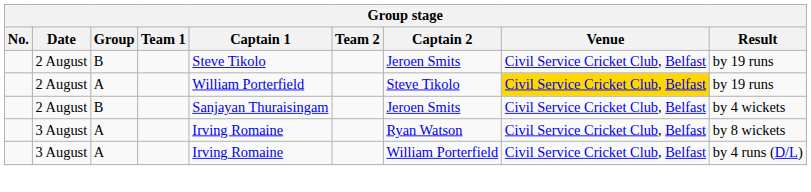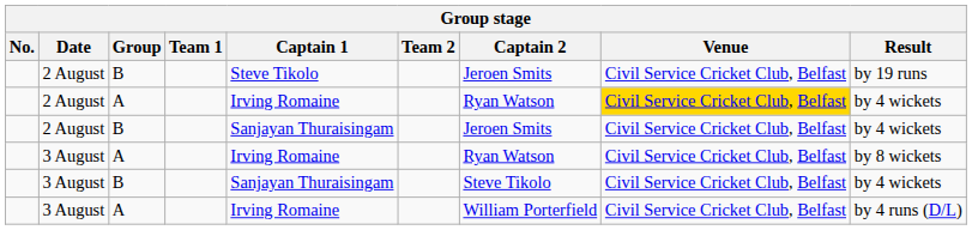 <table class="wikitable">
 <tr>
 <th colspan="9">Group stage</th>
 </tr>
 <tr>
 <th>No.</th>
 <th>Date</th>
 <th>Group</th>
 <th>Team 1</th>
 <th>Captain 1</th>
 <th>Team 2</th>
 <th>Captain 2</th>
 <th>Venue</th>
 <th>Result</th>
 </tr>
 <tr>
 <td></td>
 <td>2 August</td>
 <td>B</td>
 <td></td>
 <td><a href='#'>Steve Tikolo</a></td>
 <td></td>
 <td><a href='#'>Jeroen Smits</a></td>
 <td><a href='#'>Civil Service Cricket Club</a>, <a href='#'>Belfast</a></td>
 <td> by 19 runs</td>
 </tr>
 <tr>
 <td></td>
 <td>2 August</td>
 <td>A</td>
 <td></td>
-<td><a href='#'>William Porterfield</a></td>
+<td><a href='#'>Irving Romaine</a></td>
 <td></td>
-<td><a href='#'>Steve Tikolo</a></td>
+<td><a href='#'>Ryan Watson</a></td>
 <td style="background: gold;"><a href='#'>Civil Service Cricket Club</a>, <a href='#'>Belfast</a></td>
-<td> by 19 runs</td>
+<td> by 4 wickets</td>
 </tr>
 <tr>
 <td></td>
 <td>2 August</td>
 <td>B</td>
 <td></td>
 <td><a href='#'>Sanjayan Thuraisingam</a></td>
 <td></td>
 <td><a href='#'>Jeroen Smits</a></td>
 <td><a href='#'>Civil Service Cricket Club</a>, <a href='#'>Belfast</a></td>
 <td> by 4 wickets</td>
 </tr>
 <tr>
 <td></td>
 <td>3 August</td>
 <td>A</td>
 <td></td>
 <td><a href='#'>Irving Romaine</a></td>
 <td></td>
 <td><a href='#'>Ryan Watson</a></td>
 <td><a href='#'>Civil Service Cricket Club</a>, <a href='#'>Belfast</a></td>
 <td> by 8 wickets</td>
 </tr>
 <tr>
 <td></td>
 <td>3 August</td>
+<td>B</td>
+<td></td>
+<td><a href='#'>Sanjayan Thuraisingam</a></td>
+<td></td>
+<td><a href='#'>Steve Tikolo</a></td>
+<td><a href='#'>Civil Service Cricket Club</a>, <a href='#'>Belfast</a></td>
+<td> by 4 wickets</td>
+</tr>
+<tr>
+<td></td>
+<td>3 August</td>
 <td>A</td>
 <td></td>
 <td><a href='#'>Irving Romaine</a></td>
 <td></td>
 <td><a href='#'>William Porterfield</a></td>
 <td><a href='#'>Civil Service Cricket Club</a>, <a href='#'>Belfast</a></td>
 <td> by 4 runs (<a href='#'>D/L</a>)</td>
 </tr>
 </table>
